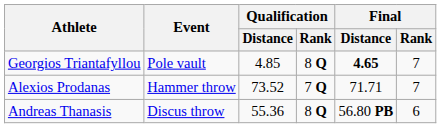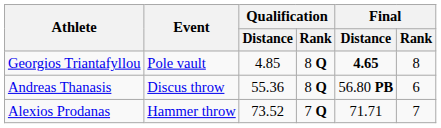 <table class="wikitable" style="font-size:90%">
 <tr>
 <th rowspan=2>Athlete</th>
 <th rowspan=2>Event</th>
 <th colspan=2>Qualification</th>
 <th colspan=2>Final</th>
 </tr>
 <tr style="font-size:95%">
 <th>Distance</th>
 <th>Rank</th>
 <th>Distance</th>
 <th>Rank</th>
 </tr>
 <tr align=center>
 <td align=left><a href='#'>Georgios Triantafyllou</a></td>
 <td align=left><a href='#'>Pole vault</a></td>
 <td>4.85</td>
 <td>8 <strong>Q</strong></td>
 <td><strong>4.65</strong></td>
-<td>7</td>
+<td>8</td>
+</tr>
+<tr align=center>
+<td align=left><a href='#'>Andreas Thanasis</a></td>
+<td align=left><a href='#'>Discus throw</a></td>
+<td>55.36</td>
+<td>8 <strong>Q</strong></td>
+<td>56.80 <strong>PB</strong></td>
+<td>6</td>
 </tr>
 <tr align=center>
 <td align=left><a href='#'>Alexios Prodanas</a></td>
 <td align=left><a href='#'>Hammer throw</a></td>
 <td>73.52</td>
 <td>7 <strong>Q</strong></td>
 <td>71.71</td>
 <td>7</td>
 </tr>
-<tr align=center>
-<td align=left><a href='#'>Andreas Thanasis</a></td>
-<td align=left><a href='#'>Discus throw</a></td>
-<td>55.36</td>
-<td>8 <strong>Q</strong></td>
-<td>56.80 <strong>PB</strong></td>
-<td>6</td>
-</tr>
 </table>
